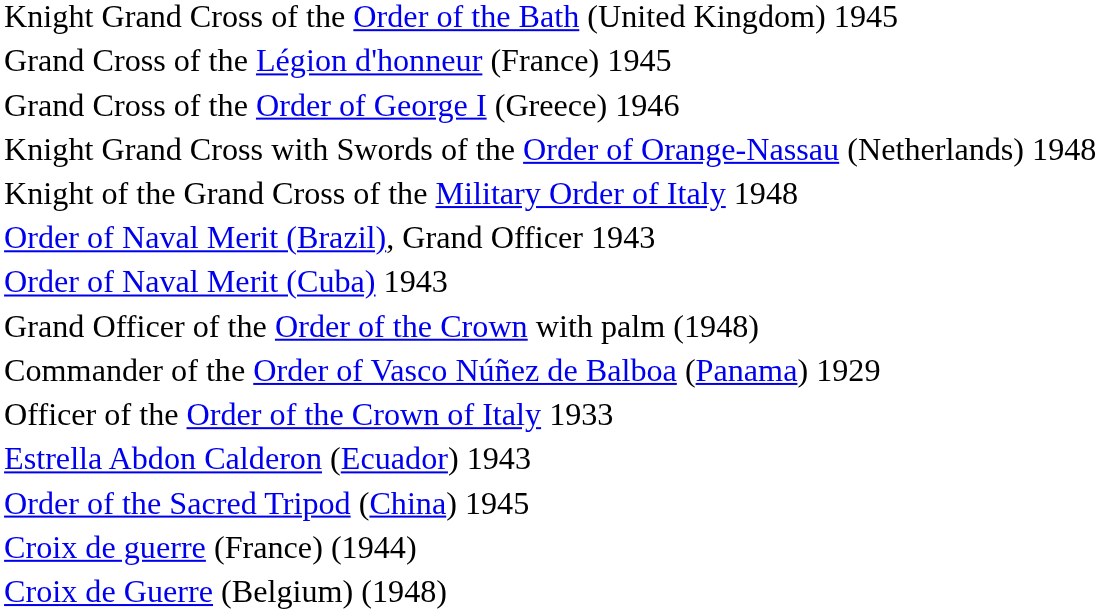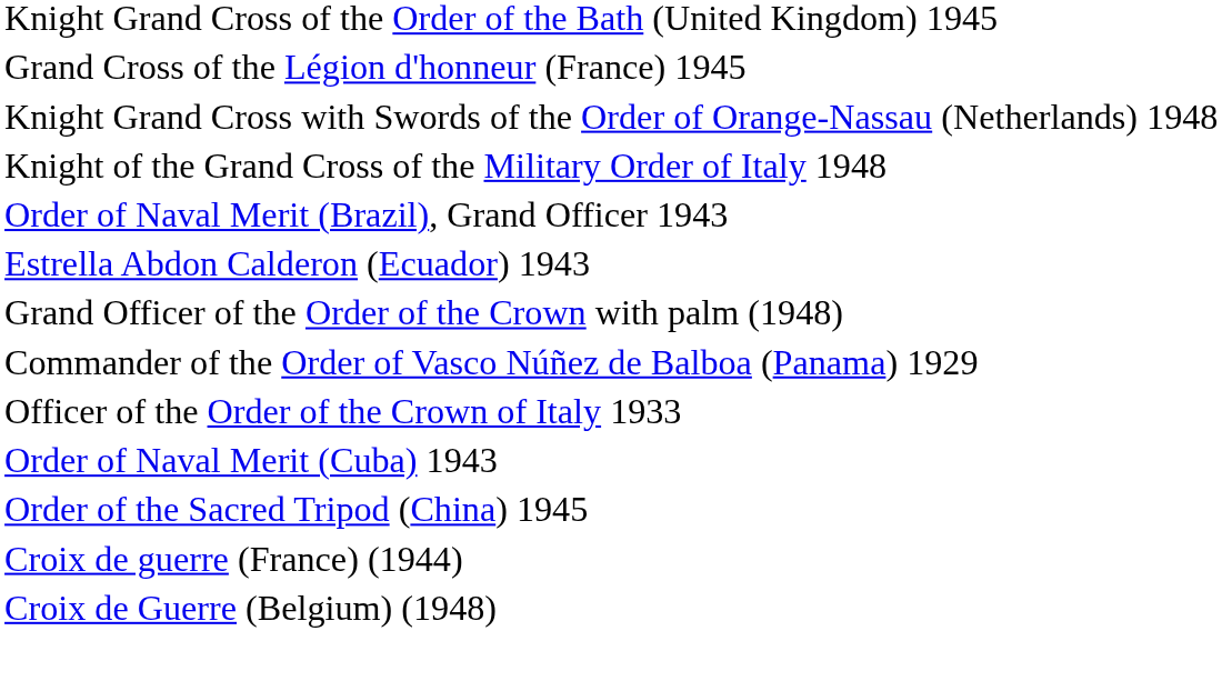 <table>
 <tr>
 <td></td>
 <td>Knight Grand Cross of the <a href='#'>Order of the Bath</a> (United Kingdom) 1945</td>
 </tr>
 <tr>
 <td></td>
 <td>Grand Cross of the <a href='#'>Légion d'honneur</a> (France) 1945</td>
-</tr>
-<tr>
-<td></td>
-<td>Grand Cross of the <a href='#'>Order of George I</a> (Greece) 1946</td>
 </tr>
 <tr>
 <td></td>
 <td>Knight Grand Cross with Swords of the <a href='#'>Order of Orange-Nassau</a> (Netherlands) 1948</td>
 </tr>
 <tr>
 <td></td>
 <td>Knight of the Grand Cross of the <a href='#'>Military Order of Italy</a> 1948</td>
 </tr>
 <tr>
 <td></td>
 <td><a href='#'>Order of Naval Merit (Brazil)</a>, Grand Officer 1943</td>
 </tr>
 <tr>
 <td></td>
-<td><a href='#'>Order of Naval Merit (Cuba)</a> 1943</td>
+<td><a href='#'>Estrella Abdon Calderon</a> (<a href='#'>Ecuador</a>) 1943</td>
 </tr>
 <tr>
 <td><span></span></td>
 <td>Grand Officer of the <a href='#'>Order of the Crown</a> with palm (1948)</td>
 </tr>
 <tr>
 <td></td>
 <td>Commander of the <a href='#'>Order of Vasco Núñez de Balboa</a> (<a href='#'>Panama</a>) 1929</td>
 </tr>
 <tr>
 <td></td>
 <td>Officer of the <a href='#'>Order of the Crown of Italy</a> 1933</td>
 </tr>
 <tr>
 <td></td>
-<td><a href='#'>Estrella Abdon Calderon</a> (<a href='#'>Ecuador</a>) 1943</td>
+<td><a href='#'>Order of Naval Merit (Cuba)</a> 1943</td>
 </tr>
 <tr>
 <td></td>
 <td><a href='#'>Order of the Sacred Tripod</a> (<a href='#'>China</a>) 1945</td>
 </tr>
 <tr>
 <td></td>
 <td><a href='#'>Croix de guerre</a> (France) (1944)</td>
 </tr>
 <tr>
 <td></td>
 <td><a href='#'>Croix de Guerre</a> (Belgium) (1948)</td>
 </tr>
 </table>
